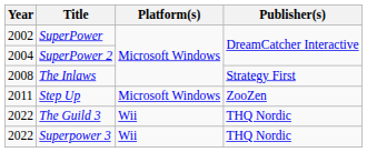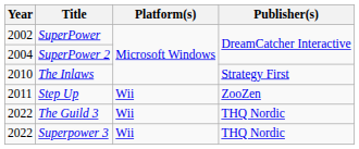 <table class="wikitable sortable">
 <tr>
 <th>Year</th>
 <th>Title</th>
 <th>Platform(s)</th>
 <th>Publisher(s)</th>
 </tr>
 <tr>
 <td>2002</td>
 <td><em><a href='#'>SuperPower</a></em></td>
 <td rowspan="3"><a href='#'>Microsoft Windows</a></td>
 <td rowspan="2"><a href='#'>DreamCatcher Interactive</a></td>
 </tr>
 <tr>
 <td>2004</td>
 <td><em><a href='#'>SuperPower 2</a></em></td>
 </tr>
 <tr>
-<td>2008</td>
+<td>2010</td>
 <td><em><a href='#'>The Inlaws</a></em></td>
 <td><a href='#'>Strategy First</a></td>
 </tr>
 <tr>
 <td>2011</td>
 <td><em><a href='#'>Step Up</a></em></td>
-<td><a href='#'>Microsoft Windows</a></td>
+<td><a href='#'>Wii</a></td>
 <td><a href='#'>ZooZen</a></td>
 </tr>
 <tr>
 <td>2022</td>
 <td><em><a href='#'>The Guild 3</a></em></td>
 <td><a href='#'>Wii</a></td>
 <td><a href='#'>THQ Nordic</a></td>
 </tr>
 <tr>
 <td>2022</td>
 <td><em><a href='#'>Superpower 3</a></em></td>
 <td><a href='#'>Wii</a></td>
 <td><a href='#'>THQ Nordic</a></td>
 </tr>
 </table>
